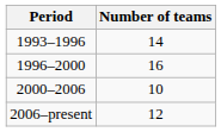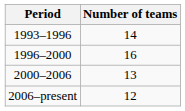 <table class="wikitable" style="text-align:center;margin-left:1em">
 <tr>
 <th>Period</th>
 <th>Number of teams</th>
 </tr>
 <tr>
 <td>1993–1996</td>
 <td>14</td>
 </tr>
 <tr>
 <td>1996–2000</td>
 <td>16</td>
 </tr>
 <tr>
 <td>2000–2006</td>
-<td>10</td>
+<td>13</td>
 </tr>
 <tr>
 <td>2006–present</td>
 <td>12</td>
 </tr>
 </table>
